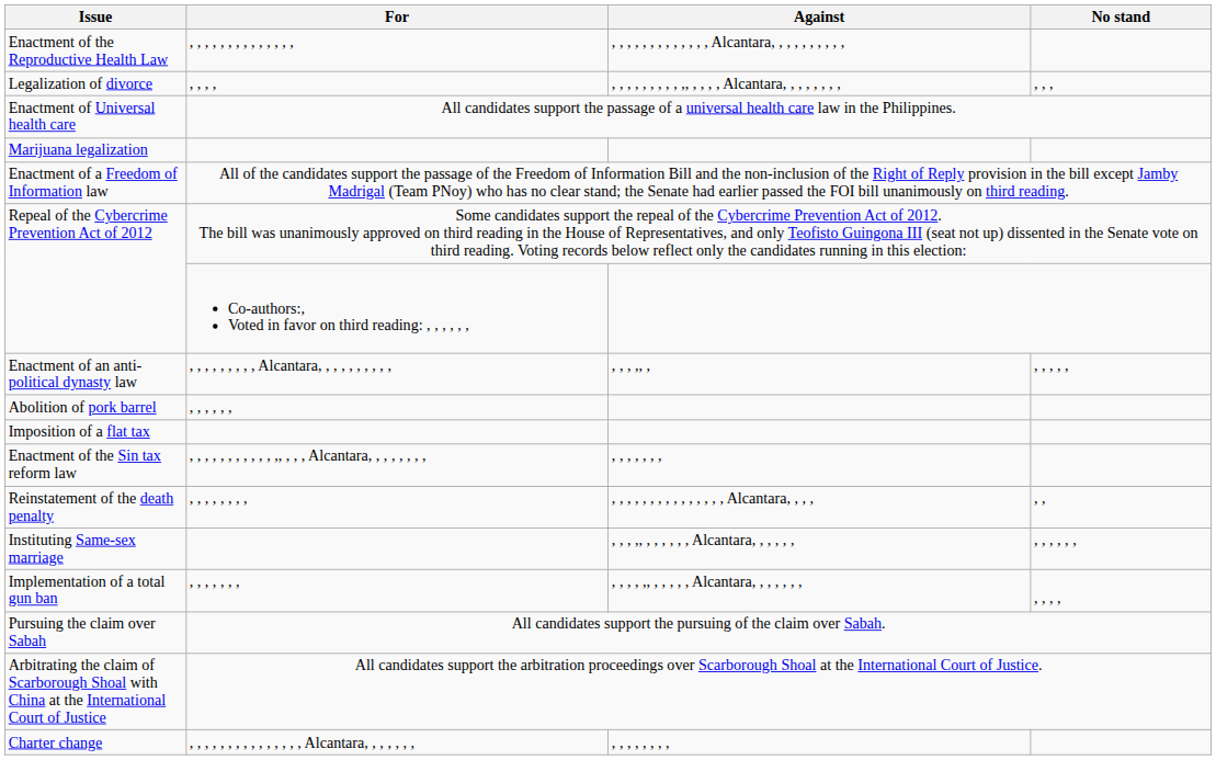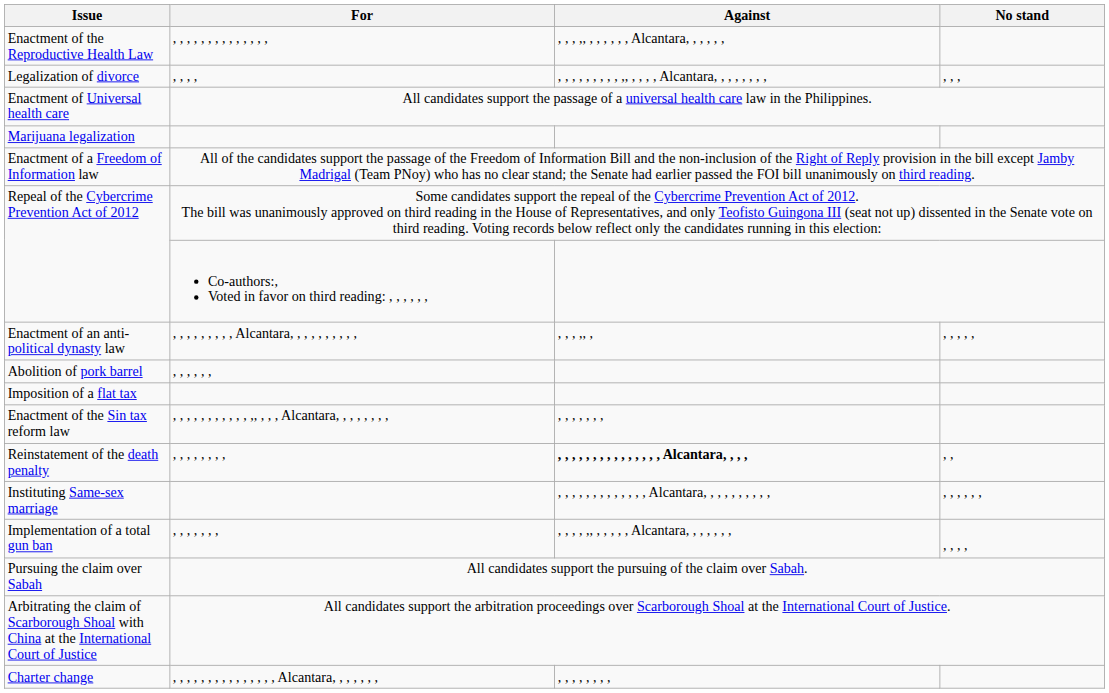 <table class=wikitable width=99%>
 <tr valign=top>
 <th width=15%>Issue</th>
 <th width=35%>For</th>
 <th width=35%>Against</th>
 <th width=15%>No stand</th>
 </tr>
 <tr valign=top>
 <td>Enactment of the <a href='#'>Reproductive Health Law</a></td>
 <td>, , , , , , , , , , , , , , </td>
-<td>, , , , , , , , , , , , , Alcantara, , , , , , , , , , </td>
+<td>, , , ,, , , , , , ,  Alcantara, , , , , , </td>
 <td></td>
 </tr>
 <tr valign=top>
 <td>Legalization of <a href='#'>divorce</a></td>
 <td>, , , , </td>
 <td>, , , , , , , , , ,, , , , , Alcantara, , , , , , , , </td>
 <td>, , , </td>
 </tr>
 <tr valign=top>
 <td>Enactment of <a href='#'>Universal health care</a></td>
 <td align=center colspan=3>All candidates support the passage of a <a href='#'>universal health care</a> law in the Philippines.</td>
 </tr>
 <tr valign=top>
 <td><a href='#'>Marijuana legalization</a></td>
 <td></td>
 <td></td>
 <td></td>
 </tr>
 <tr valign=top>
 <td>Enactment of a <a href='#'>Freedom of Information</a> law</td>
 <td align=center colspan=3>All of the candidates support the passage of the Freedom of Information Bill and the non-inclusion of the <a href='#'>Right of Reply</a> provision in the bill except <a href='#'>Jamby Madrigal</a> (Team PNoy) who has no clear stand; the Senate had earlier passed the FOI bill unanimously on <a href='#'>third reading</a>.</td>
 </tr>
 <tr valign=top>
 <td rowspan=2>Repeal of the <a href='#'>Cybercrime Prevention Act of 2012</a></td>
 <td align=center colspan=3>Some candidates support the repeal of the <a href='#'>Cybercrime Prevention Act of 2012</a>.<br>The bill was unanimously approved on third reading in the House of Representatives, and only <a href='#'>Teofisto Guingona III</a> (seat not up) dissented in the Senate vote on third reading. Voting records below reflect only the candidates running in this election:</td>
 </tr>
 <tr valign=top>
 <td><br><ul><li>Co-authors:, </li><li>Voted in favor on third reading: , , , , , , </li></ul></td>
 </tr>
 <tr valign=top>
 <td>Enactment of an anti-<a href='#'>political dynasty</a> law</td>
 <td>, , , , , , , , , Alcantara, , , , , , , , , , </td>
 <td>, , , ,, , </td>
 <td>, , , , , </td>
 </tr>
 <tr valign=top>
 <td>Abolition of <a href='#'>pork barrel</a></td>
 <td>, , , , , , </td>
 <td></td>
 <td></td>
 </tr>
 <tr valign=top>
 <td>Imposition of a <a href='#'>flat tax</a></td>
 <td></td>
 <td></td>
 <td></td>
 </tr>
 <tr valign=top>
 <td>Enactment of the <a href='#'>Sin tax</a> reform law</td>
 <td>, , , , , , , , , , , ,, , , , Alcantara, , , , , , , , </td>
 <td>, , , , , , , </td>
 </tr>
 <tr valign=top>
 <td>Reinstatement of the <a href='#'>death penalty</a></td>
 <td>, , , , , , , , </td>
-<td>, , , , , , , , , , , , , , , Alcantara, , , , </td>
+<td><strong>, , , , , , , , , , , , , , , Alcantara, , , , </strong></td>
 <td>, , </td>
 </tr>
 <tr valign=top>
 <td>Instituting <a href='#'>Same-sex marriage</a></td>
 <td></td>
-<td>, , , ,, , , , , , ,  Alcantara, , , , , , </td>
+<td>, , , , , , , , , , , , , Alcantara, , , , , , , , , , </td>
 <td>, , , , , , </td>
 </tr>
 <tr valign=top>
 <td>Implementation of a total <a href='#'>gun ban</a></td>
 <td>, , , , , , , </td>
 <td>, , , , ,, , , , , , Alcantara, , , , , , , </td>
 <td><br>, , , , </td>
 </tr>
 <tr valign=top>
 <td>Pursuing the claim over <a href='#'>Sabah</a></td>
 <td align=center colspan=3>All candidates support the pursuing of the claim over <a href='#'>Sabah</a>.</td>
 </tr>
 <tr valign=top>
 <td>Arbitrating the claim of <a href='#'>Scarborough Shoal</a> with <a href='#'>China</a> at the <a href='#'>International Court of Justice</a></td>
 <td align=center colspan=3>All candidates support the arbitration proceedings over <a href='#'>Scarborough Shoal</a> at the <a href='#'>International Court of Justice</a>.</td>
 </tr>
 <tr valign=top>
 <td><a href='#'>Charter change</a></td>
 <td>, , , , , , , , , , , , , , , Alcantara, , , , , , , </td>
 <td>, ,  , , , , , , </td>
 <td></td>
 </tr>
 </table>
